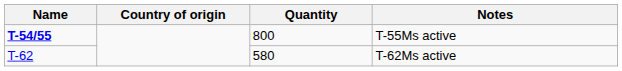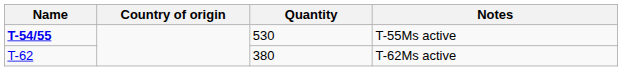 <table class="wikitable" border="0" width="60%">
 <tr>
 <th width="15%">Name</th>
 <th width="25%">Country of origin</th>
 <th width="20%">Quantity</th>
 <th>Notes</th>
 </tr>
 <tr>
 <td><strong><a href='#'>T-54/55</a></strong></td>
 <td rowspan="2"></td>
-<td>800</td>
+<td>530</td>
 <td>T-55Ms active</td>
 </tr>
 <tr>
 <td><a href='#'>T-62</a></td>
-<td>580</td>
+<td>380</td>
 <td>T-62Ms active</td>
 </tr>
 </table>
